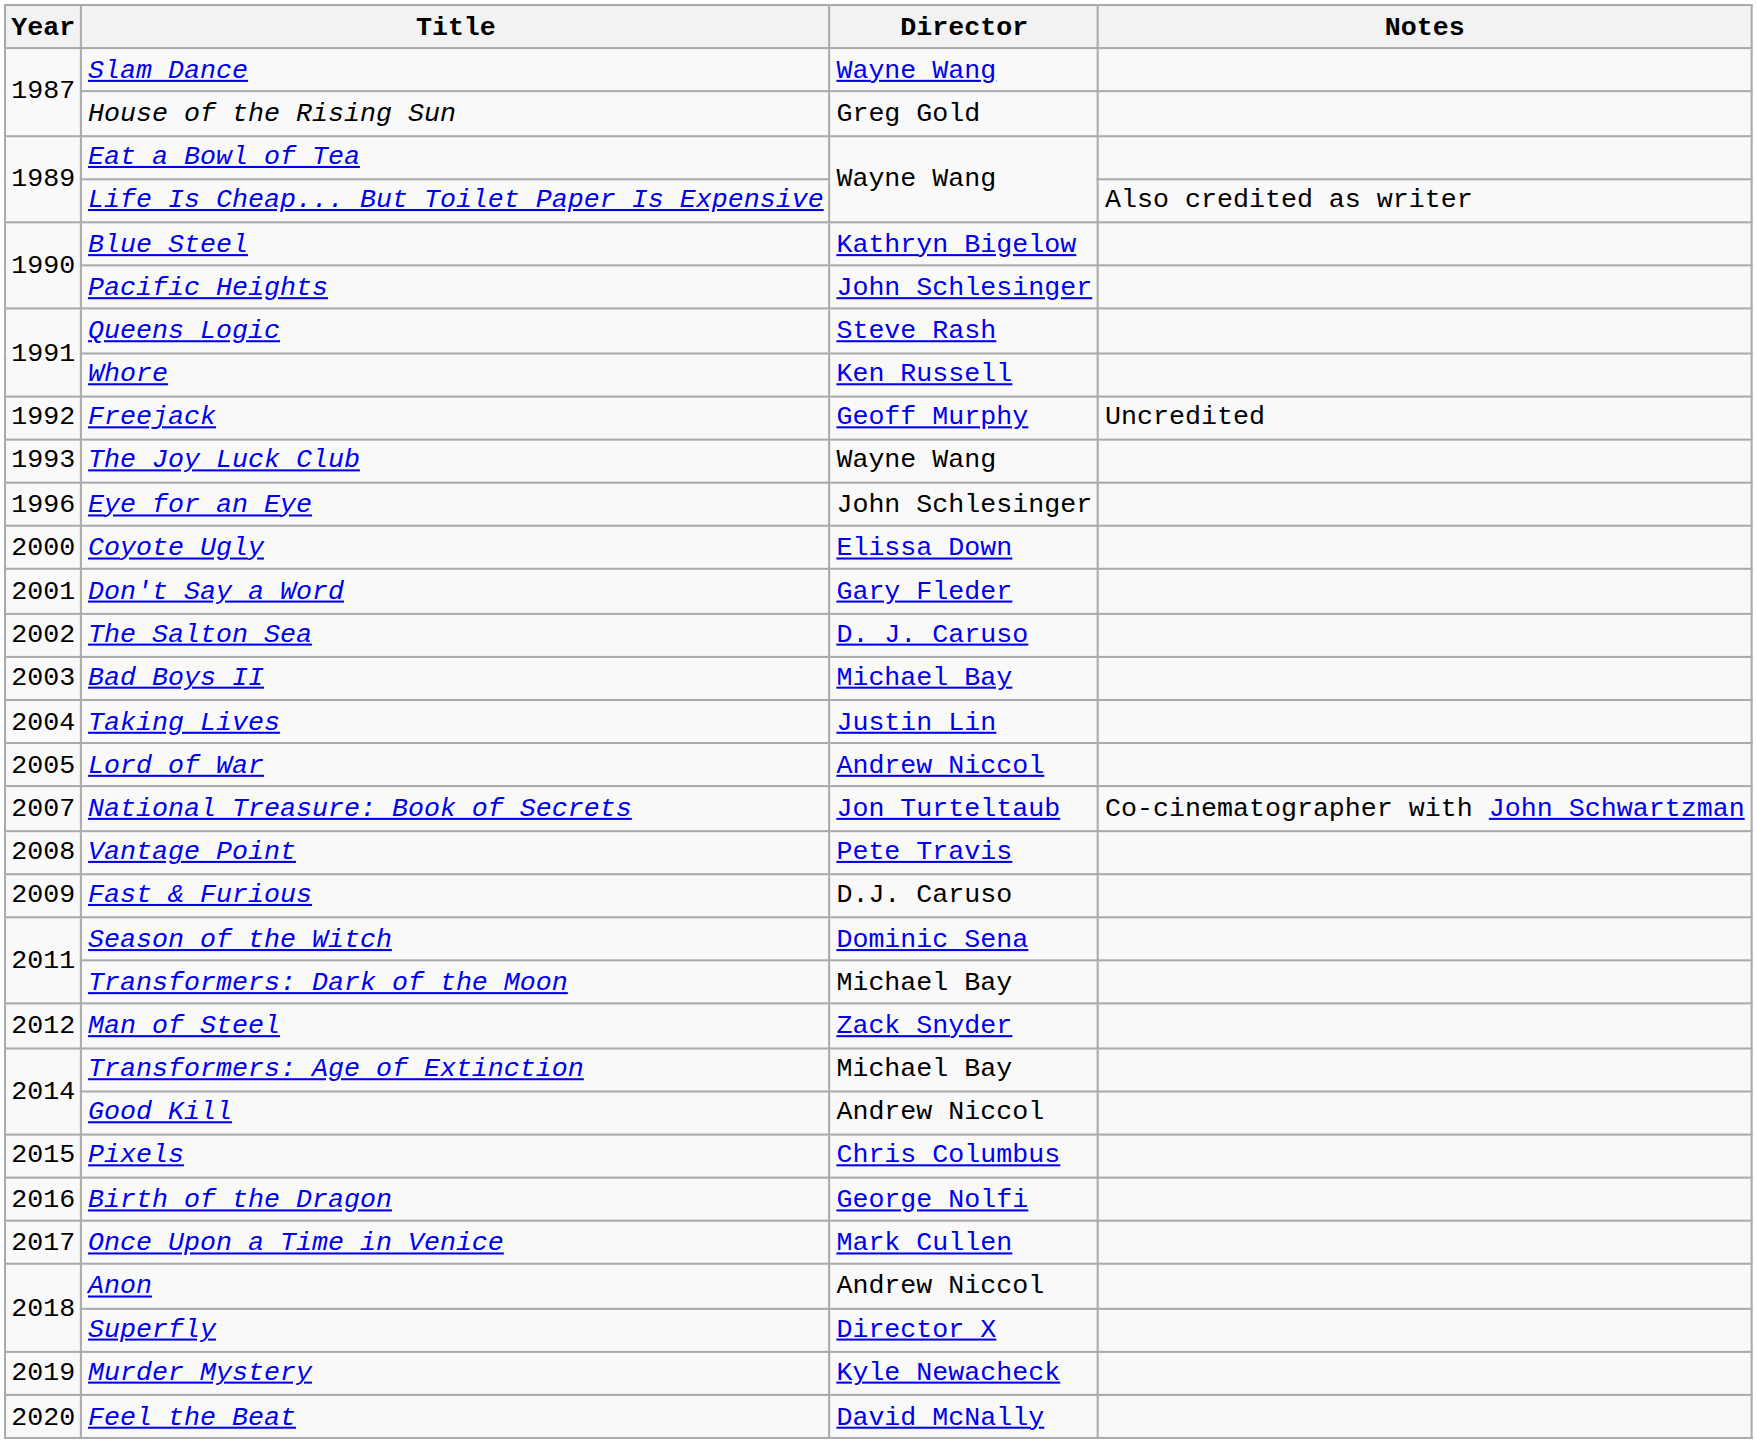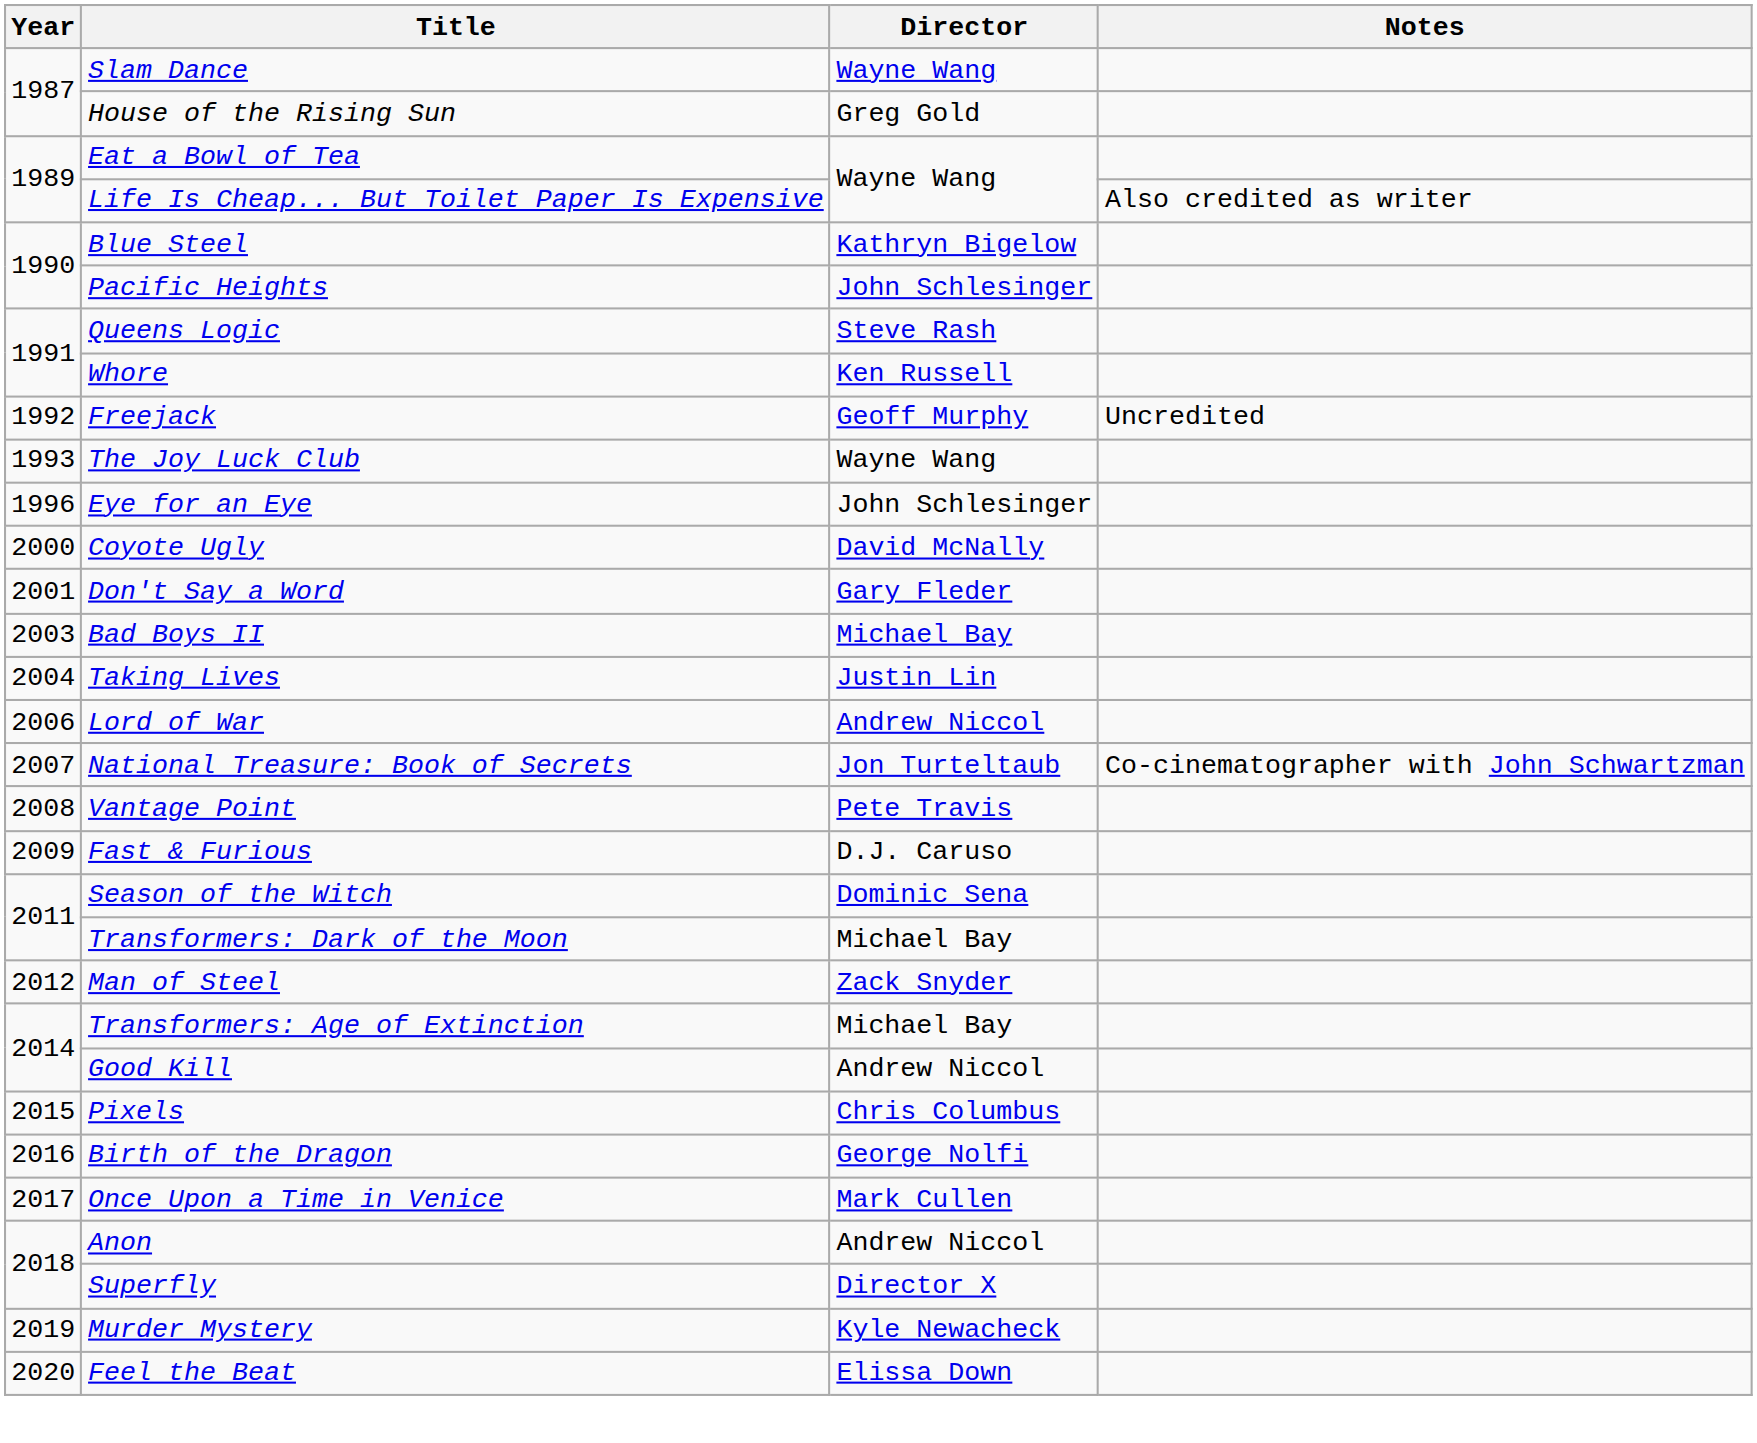 <table class="wikitable">
 <tr>
 <th>Year</th>
 <th>Title</th>
 <th>Director</th>
 <th>Notes</th>
 </tr>
 <tr>
 <td rowspan="2">1987</td>
 <td><em><a href='#'>Slam Dance</a></em></td>
 <td><a href='#'>Wayne Wang</a></td>
 <td></td>
 </tr>
 <tr>
 <td><em>House of the Rising Sun</em></td>
 <td>Greg Gold</td>
 <td></td>
 </tr>
 <tr>
 <td rowspan="2">1989</td>
 <td><em><a href='#'>Eat a Bowl of Tea</a></em></td>
 <td rowspan=2>Wayne Wang</td>
 <td></td>
 </tr>
 <tr>
 <td><em><a href='#'>Life Is Cheap... But Toilet Paper Is Expensive</a></em></td>
 <td>Also credited as writer</td>
 </tr>
 <tr>
 <td rowspan="2">1990</td>
 <td><em><a href='#'>Blue Steel</a></em></td>
 <td><a href='#'>Kathryn Bigelow</a></td>
 <td></td>
 </tr>
 <tr>
 <td><em><a href='#'>Pacific Heights</a></em></td>
 <td><a href='#'>John Schlesinger</a></td>
 <td></td>
 </tr>
 <tr>
 <td rowspan="2">1991</td>
 <td><em><a href='#'>Queens Logic</a></em></td>
 <td><a href='#'>Steve Rash</a></td>
 <td></td>
 </tr>
 <tr>
 <td><em><a href='#'>Whore</a></em></td>
 <td><a href='#'>Ken Russell</a></td>
 <td></td>
 </tr>
 <tr>
 <td>1992</td>
 <td><em><a href='#'>Freejack</a></em></td>
 <td><a href='#'>Geoff Murphy</a></td>
 <td>Uncredited</td>
 </tr>
 <tr>
 <td>1993</td>
 <td><em><a href='#'>The Joy Luck Club</a></em></td>
 <td>Wayne Wang</td>
 <td></td>
 </tr>
 <tr>
 <td>1996</td>
 <td><em><a href='#'>Eye for an Eye</a></em></td>
 <td>John Schlesinger</td>
 <td></td>
 </tr>
 <tr>
 <td>2000</td>
 <td><em><a href='#'>Coyote Ugly</a></em></td>
-<td><a href='#'>Elissa Down</a></td>
+<td><a href='#'>David McNally</a></td>
 <td></td>
 </tr>
 <tr>
 <td>2001</td>
 <td><em><a href='#'>Don't Say a Word</a></em></td>
 <td><a href='#'>Gary Fleder</a></td>
-<td></td>
-</tr>
-<tr>
-<td>2002</td>
-<td><em><a href='#'>The Salton Sea</a></em></td>
-<td><a href='#'>D. J. Caruso</a></td>
 <td></td>
 </tr>
 <tr>
 <td>2003</td>
 <td><em><a href='#'>Bad Boys II</a></em></td>
 <td><a href='#'>Michael Bay</a></td>
 <td></td>
 </tr>
 <tr>
 <td>2004</td>
 <td><em><a href='#'>Taking Lives</a></em></td>
 <td><a href='#'>Justin Lin</a></td>
 <td></td>
 </tr>
 <tr>
-<td>2005</td>
+<td>2006</td>
 <td><em><a href='#'>Lord of War</a></em></td>
 <td><a href='#'>Andrew Niccol</a></td>
 <td></td>
 </tr>
 <tr>
 <td>2007</td>
 <td><em><a href='#'>National Treasure: Book of Secrets</a></em></td>
 <td><a href='#'>Jon Turteltaub</a></td>
 <td>Co-cinematographer with <a href='#'>John Schwartzman</a></td>
 </tr>
 <tr>
 <td>2008</td>
 <td><em><a href='#'>Vantage Point</a></em></td>
 <td><a href='#'>Pete Travis</a></td>
 <td></td>
 </tr>
 <tr>
 <td>2009</td>
 <td><em><a href='#'>Fast & Furious</a></em></td>
 <td>D.J. Caruso</td>
 <td></td>
 </tr>
 <tr>
 <td rowspan="2">2011</td>
 <td><em><a href='#'>Season of the Witch</a></em></td>
 <td><a href='#'>Dominic Sena</a></td>
 <td></td>
 </tr>
 <tr>
 <td><em><a href='#'>Transformers: Dark of the Moon</a></em></td>
 <td>Michael Bay</td>
 <td></td>
 </tr>
 <tr>
 <td>2012</td>
 <td><em><a href='#'>Man of Steel</a></em></td>
 <td><a href='#'>Zack Snyder</a></td>
 <td></td>
 </tr>
 <tr>
 <td rowspan="2">2014</td>
 <td><em><a href='#'>Transformers: Age of Extinction</a></em></td>
 <td>Michael Bay</td>
 <td></td>
 </tr>
 <tr>
 <td><em><a href='#'>Good Kill</a></em></td>
 <td>Andrew Niccol</td>
 <td></td>
 </tr>
 <tr>
 <td>2015</td>
 <td><em><a href='#'>Pixels</a></em></td>
 <td><a href='#'>Chris Columbus</a></td>
 <td></td>
 </tr>
 <tr>
 <td>2016</td>
 <td><em><a href='#'>Birth of the Dragon</a></em></td>
 <td><a href='#'>George Nolfi</a></td>
 <td></td>
 </tr>
 <tr>
 <td>2017</td>
 <td><em><a href='#'>Once Upon a Time in Venice</a></em></td>
 <td><a href='#'>Mark Cullen</a></td>
 <td></td>
 </tr>
 <tr>
 <td rowspan="2">2018</td>
 <td><em><a href='#'>Anon</a></em></td>
 <td>Andrew Niccol</td>
 <td></td>
 </tr>
 <tr>
 <td><em><a href='#'>Superfly</a></em></td>
 <td><a href='#'>Director X</a></td>
 <td></td>
 </tr>
 <tr>
 <td>2019</td>
 <td><em><a href='#'>Murder Mystery</a></em></td>
 <td><a href='#'>Kyle Newacheck</a></td>
 <td></td>
 </tr>
 <tr>
 <td>2020</td>
 <td><em><a href='#'>Feel the Beat</a></em></td>
-<td><a href='#'>David McNally</a></td>
+<td><a href='#'>Elissa Down</a></td>
 <td></td>
 </tr>
 </table>
